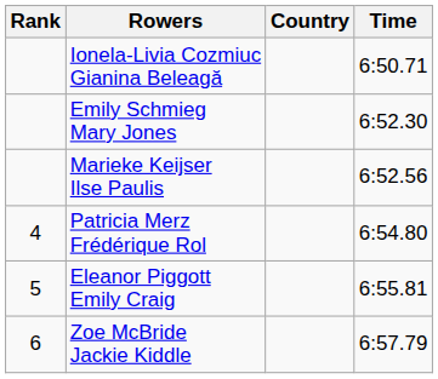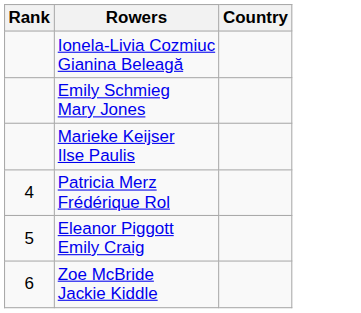 <table class="wikitable" style="text-align:center">
 <tr>
 <th>Rank</th>
 <th>Rowers</th>
 <th>Country</th>
-<th>Time</th>
 </tr>
 <tr>
 <td></td>
 <td align="left"><a href='#'>Ionela-Livia Cozmiuc</a><br><a href='#'>Gianina Beleagă</a></td>
 <td align="left"></td>
-<td>6:50.71</td>
 </tr>
 <tr>
 <td></td>
 <td align="left"><a href='#'>Emily Schmieg</a><br><a href='#'>Mary Jones</a></td>
 <td align="left"></td>
-<td>6:52.30</td>
 </tr>
 <tr>
 <td></td>
 <td align="left"><a href='#'>Marieke Keijser</a><br><a href='#'>Ilse Paulis</a></td>
 <td align="left"></td>
-<td>6:52.56</td>
 </tr>
 <tr>
 <td>4</td>
 <td align="left"><a href='#'>Patricia Merz</a><br><a href='#'>Frédérique Rol</a></td>
 <td align="left"></td>
-<td>6:54.80</td>
 </tr>
 <tr>
 <td>5</td>
 <td align="left"><a href='#'>Eleanor Piggott</a><br><a href='#'>Emily Craig</a></td>
 <td align="left"></td>
-<td>6:55.81</td>
 </tr>
 <tr>
 <td>6</td>
 <td align="left"><a href='#'>Zoe McBride</a><br><a href='#'>Jackie Kiddle</a></td>
 <td align="left"></td>
-<td>6:57.79</td>
 </tr>
 </table>
